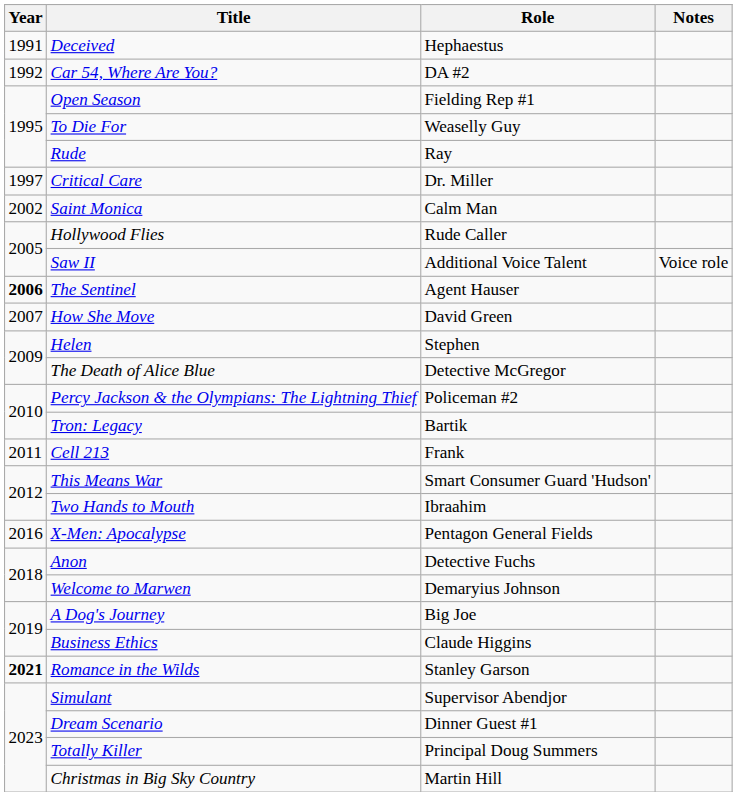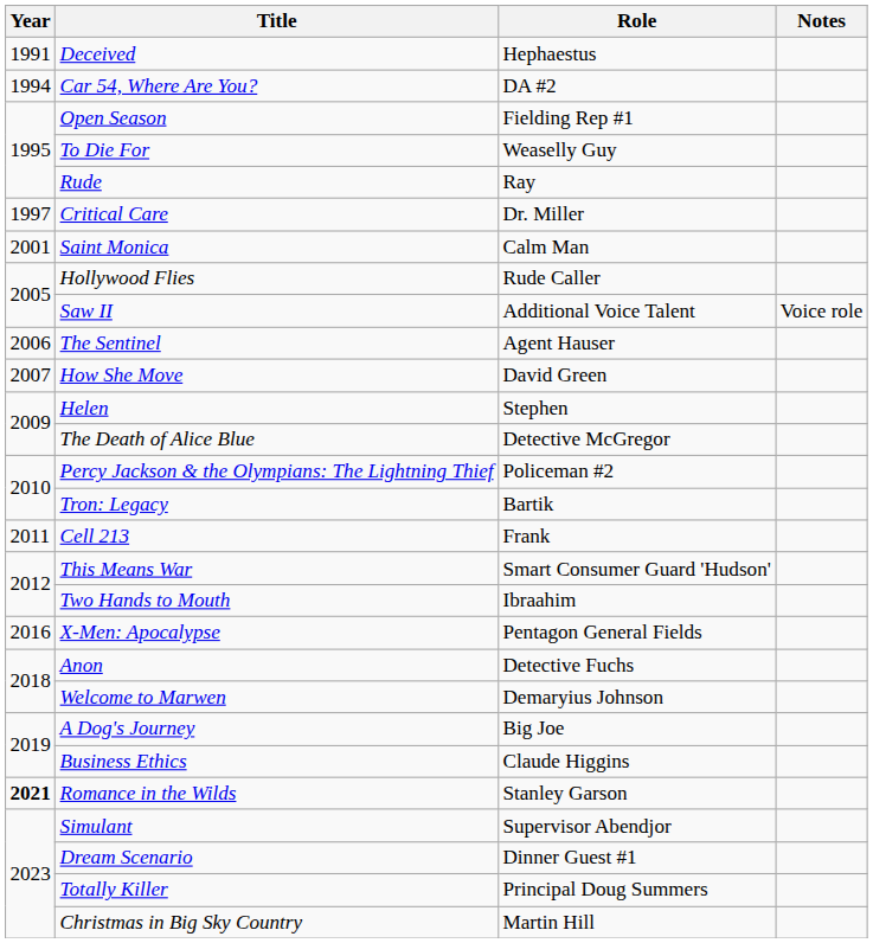 <table class="wikitable sortable">
 <tr>
 <th>Year</th>
 <th>Title</th>
 <th>Role</th>
 <th class="unsortable">Notes</th>
 </tr>
 <tr>
 <td>1991</td>
 <td><em><a href='#'>Deceived</a></em></td>
 <td>Hephaestus</td>
 <td></td>
 </tr>
 <tr>
-<td>1992</td>
+<td>1994</td>
 <td><em><a href='#'>Car 54, Where Are You?</a></em></td>
 <td>DA #2</td>
 <td></td>
 </tr>
 <tr>
 <td rowspan="3">1995</td>
 <td><em><a href='#'>Open Season</a></em></td>
 <td>Fielding Rep #1</td>
 <td></td>
 </tr>
 <tr>
 <td><em><a href='#'>To Die For</a></em></td>
 <td>Weaselly Guy</td>
 <td></td>
 </tr>
 <tr>
 <td><em><a href='#'>Rude</a></em></td>
 <td>Ray</td>
 <td></td>
 </tr>
 <tr>
 <td>1997</td>
 <td><em><a href='#'>Critical Care</a></em></td>
 <td>Dr. Miller</td>
 <td></td>
 </tr>
 <tr>
-<td>2002</td>
+<td>2001</td>
 <td><em><a href='#'>Saint Monica</a></em></td>
 <td>Calm Man</td>
 <td></td>
 </tr>
 <tr>
 <td rowspan="2">2005</td>
 <td><em>Hollywood Flies</em></td>
 <td>Rude Caller</td>
 </tr>
 <tr>
 <td><em><a href='#'>Saw II</a></em></td>
 <td>Additional Voice Talent</td>
 <td>Voice role</td>
 </tr>
 <tr>
-<td><strong>2006</strong></td>
+<td>2006</td>
 <td data-sort-value="Sentinel, The"><em><a href='#'>The Sentinel</a></em></td>
 <td>Agent Hauser</td>
 <td></td>
 </tr>
 <tr>
 <td>2007</td>
 <td><em><a href='#'>How She Move</a></em></td>
 <td>David Green</td>
 <td></td>
 </tr>
 <tr>
 <td rowspan="2">2009</td>
 <td><em><a href='#'>Helen</a></em></td>
 <td>Stephen</td>
 <td></td>
 </tr>
 <tr>
 <td data-sort-value="Death of Alice Blue, The"><em>The Death of Alice Blue</em></td>
 <td>Detective McGregor</td>
 <td></td>
 </tr>
 <tr>
 <td rowspan="2">2010</td>
 <td><em><a href='#'>Percy Jackson & the Olympians: The Lightning Thief</a></em></td>
 <td>Policeman #2</td>
 <td></td>
 </tr>
 <tr>
 <td><em><a href='#'>Tron: Legacy</a></em></td>
 <td>Bartik</td>
 <td></td>
 </tr>
 <tr>
 <td>2011</td>
 <td><em><a href='#'>Cell 213</a></em></td>
 <td>Frank</td>
 <td></td>
 </tr>
 <tr>
 <td rowspan="2">2012</td>
 <td><em><a href='#'>This Means War</a></em></td>
 <td>Smart Consumer Guard 'Hudson'</td>
 <td></td>
 </tr>
 <tr>
 <td><em><a href='#'>Two Hands to Mouth</a></em></td>
 <td>Ibraahim</td>
 <td></td>
 </tr>
 <tr>
 <td>2016</td>
 <td><em><a href='#'>X-Men: Apocalypse</a></em></td>
 <td>Pentagon General Fields</td>
 <td></td>
 </tr>
 <tr>
 <td rowspan="2">2018</td>
 <td><em><a href='#'>Anon</a></em></td>
 <td>Detective Fuchs</td>
 <td></td>
 </tr>
 <tr>
 <td><em><a href='#'>Welcome to Marwen</a></em></td>
 <td>Demaryius Johnson</td>
 <td></td>
 </tr>
 <tr>
 <td rowspan="2">2019</td>
 <td data-sort-value="Dog's Journey, A"><em><a href='#'>A Dog's Journey</a></em></td>
 <td>Big Joe</td>
 <td></td>
 </tr>
 <tr>
 <td><em><a href='#'>Business Ethics</a></em></td>
 <td>Claude Higgins</td>
 <td></td>
 </tr>
 <tr>
 <td><strong>2021</strong></td>
 <td><em><a href='#'>Romance in the Wilds</a></em></td>
 <td>Stanley Garson</td>
 <td></td>
 </tr>
 <tr>
 <td rowspan="4">2023</td>
 <td><em><a href='#'>Simulant</a></em></td>
 <td>Supervisor Abendjor</td>
 <td></td>
 </tr>
 <tr>
 <td><em><a href='#'>Dream Scenario</a></em></td>
 <td>Dinner Guest #1</td>
 <td></td>
 </tr>
 <tr>
 <td><em><a href='#'>Totally Killer</a></em></td>
 <td>Principal Doug Summers</td>
 <td></td>
 </tr>
 <tr>
 <td><em>Christmas in Big Sky Country</em></td>
 <td>Martin Hill</td>
 <td></td>
 </tr>
 </table>
